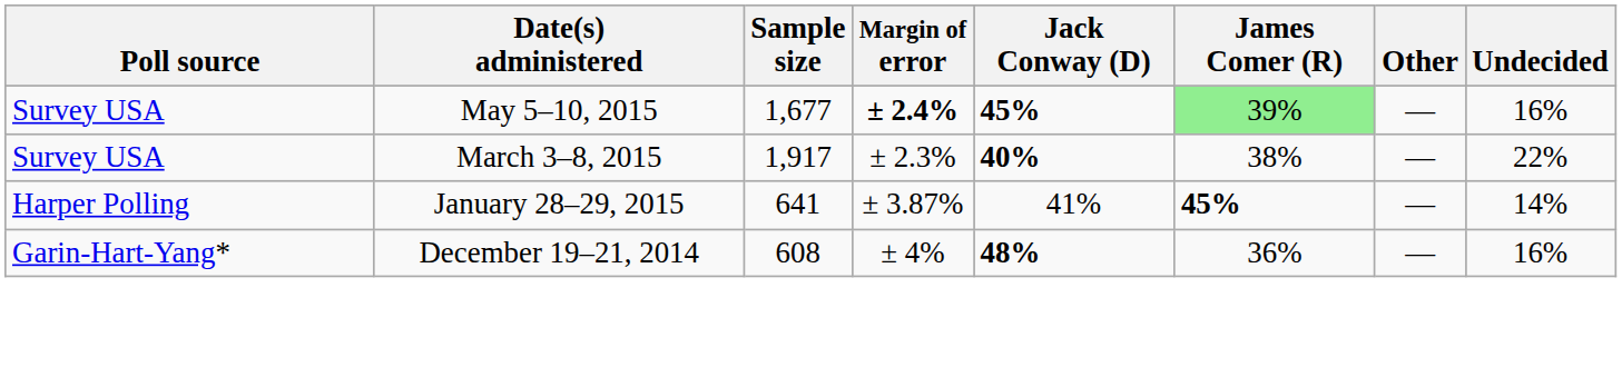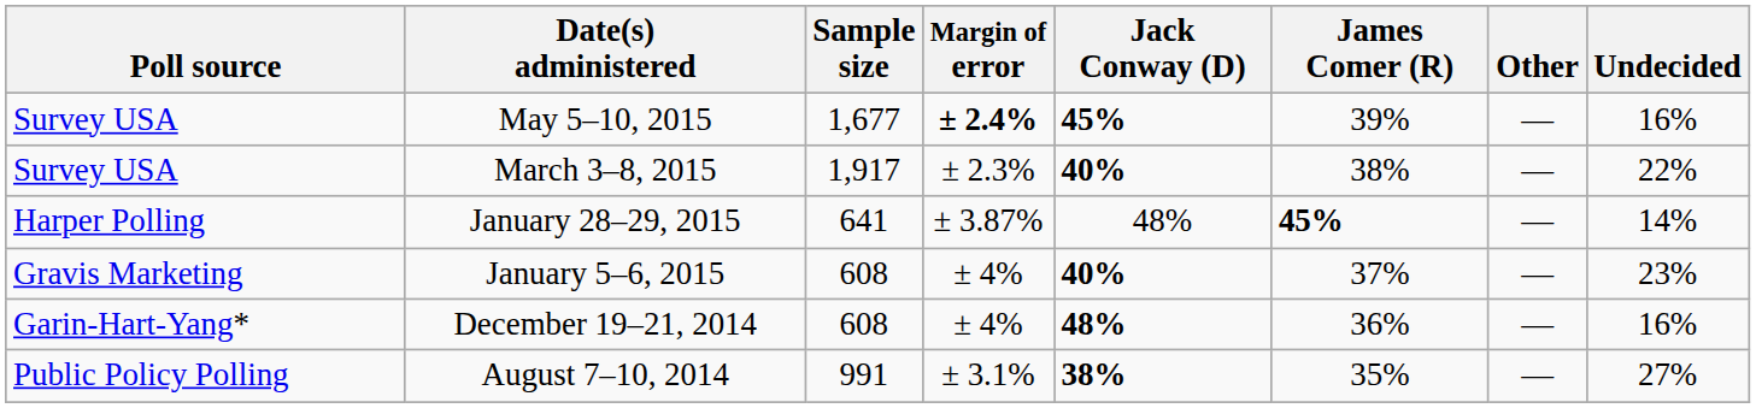 <table class="wikitable">
 <tr valign= bottom>
 <th style="width:190px;">Poll source</th>
 <th style="width:190px;">Date(s)<br>administered</th>
 <th class=small>Sample<br>size</th>
 <th><small>Margin of</small><br>error</th>
 <th style="width:100px;">Jack<br>Conway (D)</th>
 <th style="width:100px;">James<br>Comer (R)</th>
 <th style="width:40px;">Other</th>
 <th style="width:40px;">Undecided</th>
 </tr>
 <tr>
 <td><a href='#'>Survey USA</a></td>
 <td align=center>May 5–10, 2015</td>
 <td align=center>1,677</td>
 <td align=center><strong>± 2.4%</strong></td>
 <td><strong>45%</strong></td>
-<td align=center style="background: lightgreen;">39%</td>
+<td align=center>39%</td>
 <td align=center>—</td>
 <td align=center>16%</td>
 </tr>
 <tr>
 <td><a href='#'>Survey USA</a></td>
 <td align=center>March 3–8, 2015</td>
 <td align=center>1,917</td>
 <td align=center>± 2.3%</td>
 <td><strong>40%</strong></td>
 <td align=center>38%</td>
 <td align=center>—</td>
 <td align=center>22%</td>
 </tr>
 <tr>
 <td><a href='#'>Harper Polling</a></td>
 <td align=center>January 28–29, 2015</td>
 <td align=center>641</td>
 <td align=center>± 3.87%</td>
-<td align=center>41%</td>
+<td align=center>48%</td>
 <td><strong>45%</strong></td>
 <td align=center>—</td>
 <td align=center>14%</td>
+</tr>
+<tr>
+<td><a href='#'>Gravis Marketing</a></td>
+<td align=center>January 5–6, 2015</td>
+<td align=center>608</td>
+<td align=center>± 4%</td>
+<td><strong>40%</strong></td>
+<td align=center>37%</td>
+<td align=center>—</td>
+<td align=center>23%</td>
 </tr>
 <tr>
 <td><a href='#'>Garin-Hart-Yang</a>*</td>
 <td align=center>December 19–21, 2014</td>
 <td align=center>608</td>
 <td align=center>± 4%</td>
 <td><strong>48%</strong></td>
 <td align=center>36%</td>
 <td align=center>—</td>
 <td align=center>16%</td>
 </tr>
+<tr>
+<td><a href='#'>Public Policy Polling</a></td>
+<td align=center>August 7–10, 2014</td>
+<td align=center>991</td>
+<td align=center>± 3.1%</td>
+<td><strong>38%</strong></td>
+<td align=center>35%</td>
+<td align=center>—</td>
+<td align=center>27%</td>
+</tr>
 </table>
